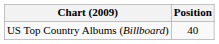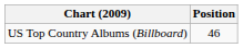 <table class="wikitable">
 <tr>
 <th>Chart (2009)</th>
 <th>Position</th>
 </tr>
 <tr>
 <td>US Top Country Albums (<em>Billboard</em>)</td>
-<td style="text-align:center;">40</td>
+<td style="text-align:center;">46</td>
 </tr>
 </table>
